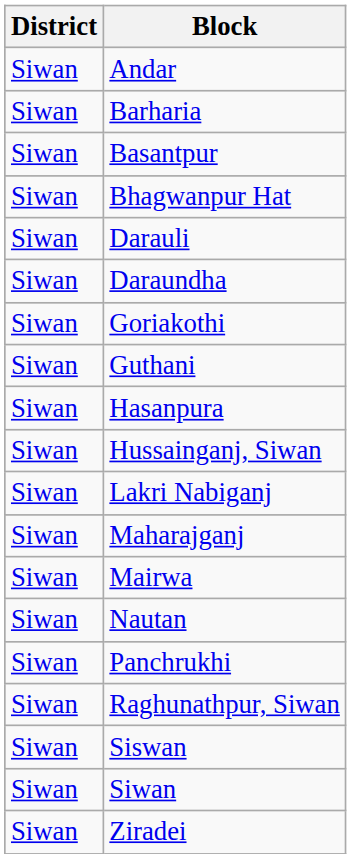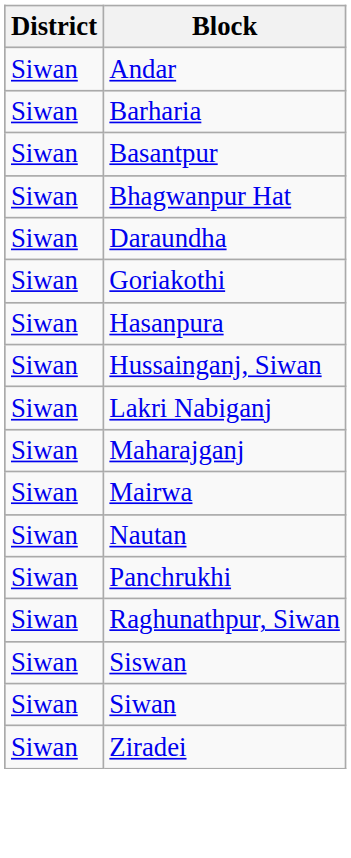 <table class="wikitable" style="float:left; margin-right:1em">
 <tr>
 <th>District</th>
 <th>Block</th>
 </tr>
 <tr>
 <td><a href='#'>Siwan</a></td>
 <td><a href='#'>Andar</a></td>
 </tr>
 <tr>
 <td><a href='#'>Siwan</a></td>
 <td><a href='#'>Barharia</a></td>
 </tr>
 <tr>
 <td><a href='#'>Siwan</a></td>
 <td><a href='#'>Basantpur</a></td>
 </tr>
 <tr>
 <td><a href='#'>Siwan</a></td>
 <td><a href='#'>Bhagwanpur Hat</a></td>
 </tr>
 <tr>
 <td><a href='#'>Siwan</a></td>
-<td><a href='#'>Darauli</a></td>
-</tr>
-<tr>
-<td><a href='#'>Siwan</a></td>
 <td><a href='#'>Daraundha</a></td>
 </tr>
 <tr>
 <td><a href='#'>Siwan</a></td>
 <td><a href='#'>Goriakothi</a></td>
-</tr>
-<tr>
-<td><a href='#'>Siwan</a></td>
-<td><a href='#'>Guthani</a></td>
 </tr>
 <tr>
 <td><a href='#'>Siwan</a></td>
 <td><a href='#'>Hasanpura</a></td>
 </tr>
 <tr>
 <td><a href='#'>Siwan</a></td>
 <td><a href='#'>Hussainganj, Siwan</a></td>
 </tr>
 <tr>
 <td><a href='#'>Siwan</a></td>
 <td><a href='#'>Lakri Nabiganj</a></td>
 </tr>
 <tr>
 <td><a href='#'>Siwan</a></td>
 <td><a href='#'>Maharajganj</a></td>
 </tr>
 <tr>
 <td><a href='#'>Siwan</a></td>
 <td><a href='#'>Mairwa</a></td>
 </tr>
 <tr>
 <td><a href='#'>Siwan</a></td>
 <td><a href='#'>Nautan</a></td>
 </tr>
 <tr>
 <td><a href='#'>Siwan</a></td>
 <td><a href='#'>Panchrukhi</a></td>
 </tr>
 <tr>
 <td><a href='#'>Siwan</a></td>
 <td><a href='#'>Raghunathpur, Siwan</a></td>
 </tr>
 <tr>
 <td><a href='#'>Siwan</a></td>
 <td><a href='#'>Siswan</a></td>
 </tr>
 <tr>
 <td><a href='#'>Siwan</a></td>
 <td><a href='#'>Siwan</a></td>
 </tr>
 <tr>
 <td><a href='#'>Siwan</a></td>
 <td><a href='#'>Ziradei</a></td>
 </tr>
 </table>
